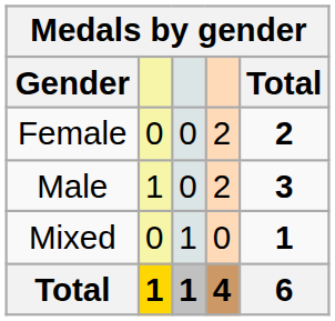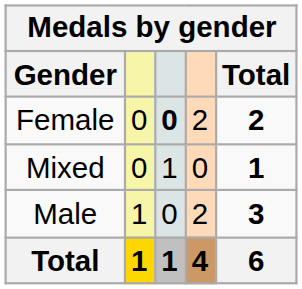 <table class=wikitable style=font-size:85%;float:right;text-align:center>
 <tr>
 <th colspan=5>Medals by gender</th>
 </tr>
 <tr>
 <th>Gender</th>
 <td bgcolor=F7F6A8></td>
 <td bgcolor=DCE5E5></td>
 <td bgcolor=FFDAB9></td>
 <th>Total</th>
 </tr>
 <tr>
 <td>Female</td>
 <td bgcolor=F7F6A8>0</td>
-<td bgcolor=DCE5E5>0</td>
+<td bgcolor=DCE5E5><strong>0</strong></td>
 <td bgcolor=FFDAB9>2</td>
 <td><strong>2</strong></td>
+</tr>
+<tr>
+<td>Mixed</td>
+<td bgcolor=F7F6A8>0</td>
+<td bgcolor=DCE5E5>1</td>
+<td bgcolor=FFDAB9>0</td>
+<td><strong>1</strong></td>
 </tr>
 <tr>
 <td>Male</td>
 <td bgcolor=F7F6A8>1</td>
 <td bgcolor=DCE5E5>0</td>
 <td bgcolor=FFDAB9>2</td>
 <td><strong>3</strong></td>
 </tr>
 <tr>
-<td>Mixed</td>
-<td bgcolor=F7F6A8>0</td>
-<td bgcolor=DCE5E5>1</td>
-<td bgcolor=FFDAB9>0</td>
-<td><strong>1</strong></td>
-</tr>
-<tr>
 <th>Total</th>
 <th style=background:gold>1</th>
 <th style=background:silver>1</th>
 <th style=background:#c96>4</th>
 <th>6</th>
 </tr>
 </table>
